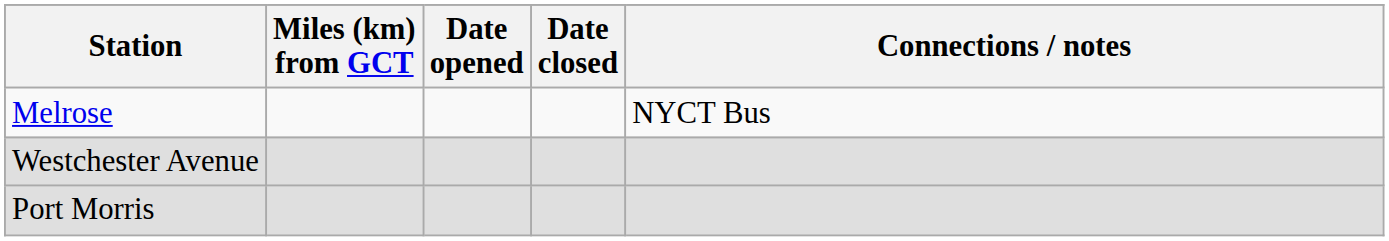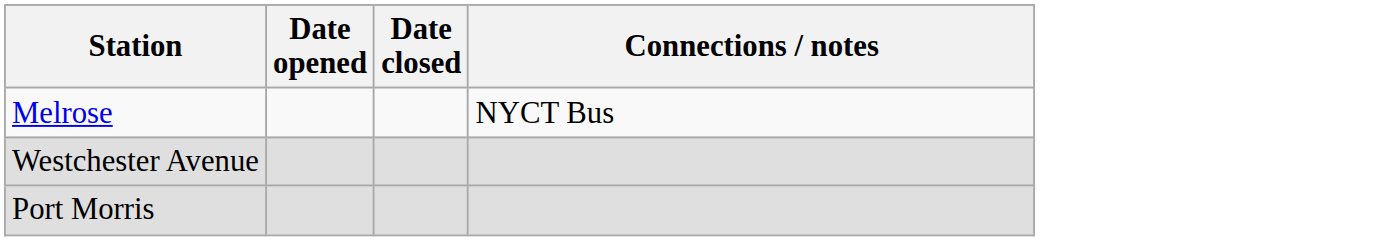 <table class="wikitable">
 <tr>
 <th>Station</th>
-<th>Miles (km)<br>from <a href='#'>GCT</a></th>
 <th>Date<br>opened</th>
 <th>Date<br>closed</th>
 <th width="55%">Connections / notes</th>
 </tr>
 <tr>
 <td><a href='#'>Melrose</a></td>
-<td></td>
 <td></td>
 <td></td>
 <td> NYCT Bus</td>
 </tr>
 <tr bgcolor=dfdfdf>
 <td>Westchester Avenue</td>
 <td></td>
 <td></td>
 <td></td>
-<td></td>
 </tr>
 <tr bgcolor=dfdfdf>
 <td>Port Morris</td>
 <td></td>
 <td></td>
 <td></td>
-<td></td>
 </tr>
 </table>
